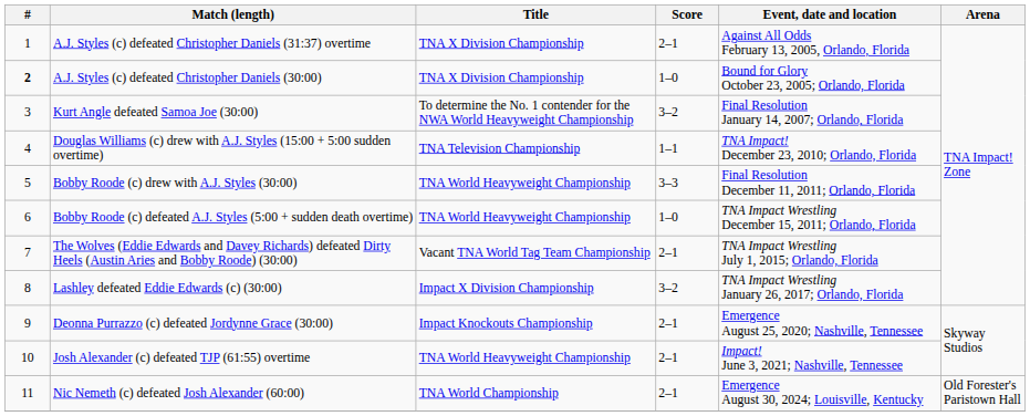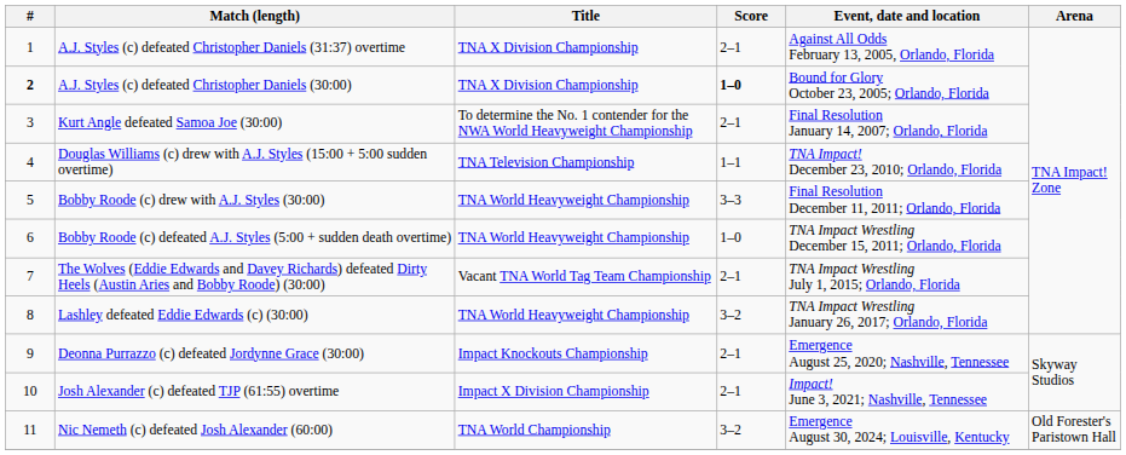 <table class="wikitable" style="width:100%">
 <tr>
 <th width="1%">#</th>
 <th width="10%">Match (length)</th>
 <th width="6%">Title</th>
 <th width="1%">Score</th>
 <th width="6%">Event, date and location</th>
 <th width="1%">Arena</th>
 </tr>
 <tr>
 <td align=center>1</td>
 <td><a href='#'>A.J. Styles</a> (c) defeated <a href='#'>Christopher Daniels</a> (31:37) overtime</td>
 <td><a href='#'>TNA X Division Championship</a></td>
 <td>2–1</td>
 <td><a href='#'>Against All Odds</a><br>February 13, 2005, <a href='#'>Orlando, Florida</a></td>
 <td rowspan=8><a href='#'>TNA Impact! Zone</a></td>
 </tr>
 <tr>
 <td align=center><strong>2</strong></td>
 <td><a href='#'>A.J. Styles</a> (c) defeated <a href='#'>Christopher Daniels</a> (30:00)</td>
 <td><a href='#'>TNA X Division Championship</a></td>
-<td>1–0</td>
+<td><strong>1–0</strong></td>
 <td><a href='#'>Bound for Glory</a><br>October 23, 2005; <a href='#'>Orlando, Florida</a></td>
 </tr>
 <tr>
 <td align=center>3</td>
 <td><a href='#'>Kurt Angle</a> defeated <a href='#'>Samoa Joe</a> (30:00)</td>
 <td>To determine the No. 1 contender for the<br><a href='#'>NWA World Heavyweight Championship</a></td>
-<td>3–2</td>
+<td>2–1</td>
 <td><a href='#'>Final Resolution</a><br>January 14, 2007; <a href='#'>Orlando, Florida</a></td>
 </tr>
 <tr>
 <td align=center>4</td>
 <td><a href='#'>Douglas Williams</a> (c) drew with <a href='#'>A.J. Styles</a> (15:00 + 5:00 sudden overtime)</td>
 <td><a href='#'>TNA Television Championship</a></td>
 <td>1–1</td>
 <td><em><a href='#'>TNA Impact!</a></em><br>December 23, 2010; <a href='#'>Orlando, Florida</a></td>
 </tr>
 <tr>
 <td align=center>5</td>
 <td><a href='#'>Bobby Roode</a> (c) drew with <a href='#'>A.J. Styles</a> (30:00)</td>
 <td><a href='#'>TNA World Heavyweight Championship</a></td>
 <td>3–3</td>
 <td><a href='#'>Final Resolution</a><br>December 11, 2011; <a href='#'>Orlando, Florida</a></td>
 </tr>
 <tr>
 <td align=center>6</td>
 <td><a href='#'>Bobby Roode</a> (c) defeated <a href='#'>A.J. Styles</a> (5:00 + sudden death overtime)</td>
 <td><a href='#'>TNA World Heavyweight Championship</a></td>
 <td>1–0</td>
 <td><em>TNA Impact Wrestling</em><br>December 15, 2011; <a href='#'>Orlando, Florida</a></td>
 </tr>
 <tr>
 <td align=center>7</td>
 <td><a href='#'>The Wolves</a> (<a href='#'>Eddie Edwards</a> and <a href='#'>Davey Richards</a>) defeated <a href='#'>Dirty Heels</a> (<a href='#'>Austin Aries</a> and <a href='#'>Bobby Roode</a>) (30:00)</td>
 <td>Vacant <a href='#'>TNA World Tag Team Championship</a></td>
 <td>2–1</td>
 <td><em>TNA Impact Wrestling</em><br>July 1, 2015; <a href='#'>Orlando, Florida</a></td>
 </tr>
 <tr>
 <td align=center>8</td>
 <td><a href='#'>Lashley</a> defeated <a href='#'>Eddie Edwards</a> (c) (30:00)</td>
-<td><a href='#'>Impact X Division Championship</a></td>
+<td><a href='#'>TNA World Heavyweight Championship</a></td>
 <td>3–2</td>
 <td><em>TNA Impact Wrestling</em><br>January 26, 2017; <a href='#'>Orlando, Florida</a></td>
 </tr>
 <tr>
 <td align=center>9</td>
 <td><a href='#'>Deonna Purrazzo</a> (c) defeated <a href='#'>Jordynne Grace</a> (30:00)</td>
 <td><a href='#'>Impact Knockouts Championship</a></td>
 <td>2–1</td>
 <td><a href='#'>Emergence</a><br>August 25, 2020; <a href='#'>Nashville</a>, <a href='#'>Tennessee</a></td>
 <td rowspan=2>Skyway Studios</td>
 </tr>
 <tr>
 <td align=center>10</td>
 <td><a href='#'>Josh Alexander</a> (c) defeated <a href='#'>TJP</a> (61:55) overtime</td>
-<td><a href='#'>TNA World Heavyweight Championship</a></td>
+<td><a href='#'>Impact X Division Championship</a></td>
 <td>2–1</td>
 <td><em><a href='#'>Impact!</a></em><br>June 3, 2021; <a href='#'>Nashville</a>, <a href='#'>Tennessee</a></td>
 </tr>
 <tr>
 <td align=center>11</td>
 <td><a href='#'>Nic Nemeth</a> (c) defeated <a href='#'>Josh Alexander</a> (60:00)</td>
 <td><a href='#'>TNA World Championship</a></td>
-<td>2–1</td>
+<td>3–2</td>
 <td><a href='#'>Emergence</a><br>August 30, 2024; <a href='#'>Louisville</a>, <a href='#'>Kentucky</a></td>
 <td>Old Forester's Paristown Hall</td>
 </tr>
 <tr>
 </tr>
 </table>
